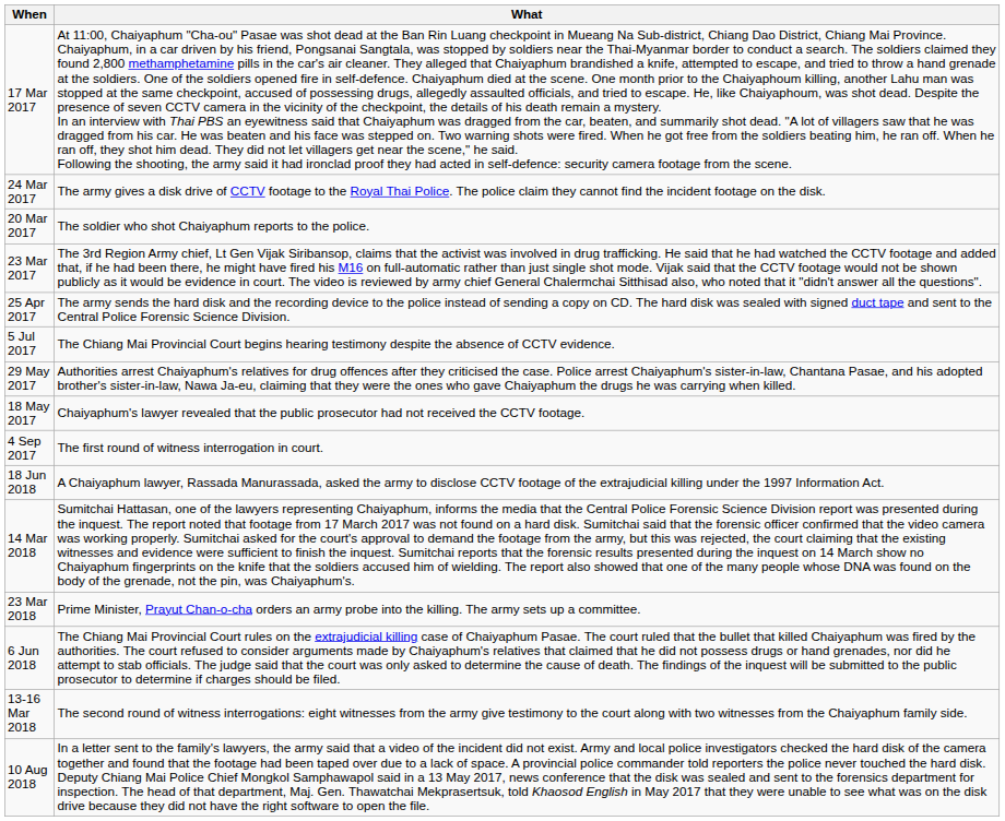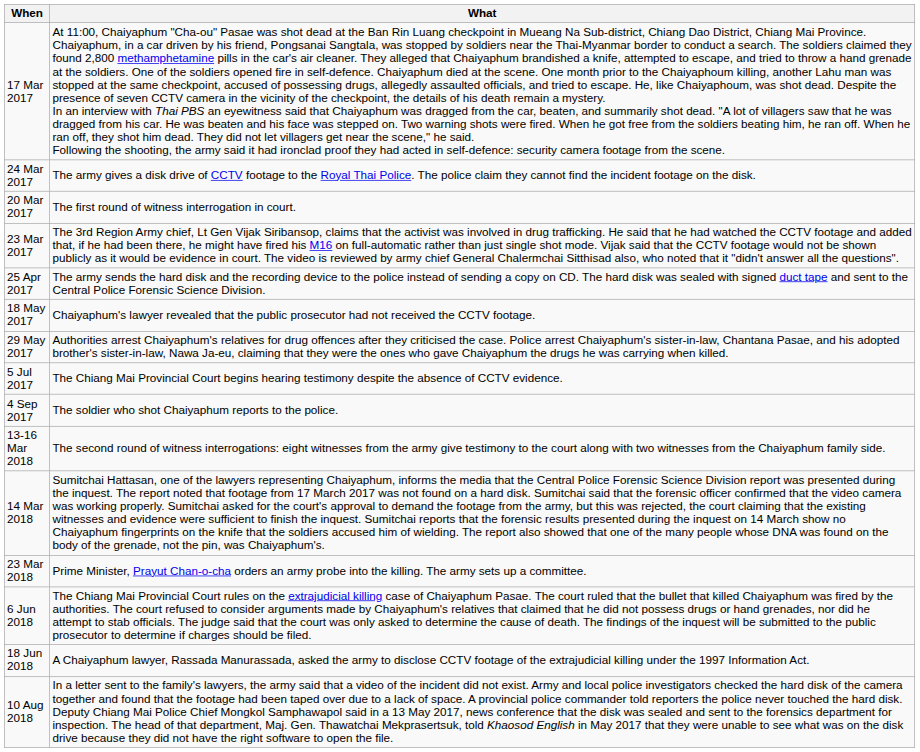 <table class = "wikitable collapsible">
 <tr>
 <th>When</th>
 <th>What</th>
 </tr>
 <tr>
 <td>17 Mar 2017</td>
 <td>At 11:00, Chaiyaphum "Cha-ou" Pasae was shot dead at the Ban Rin Luang checkpoint in Mueang Na Sub-district, Chiang Dao District, Chiang Mai Province. Chaiyaphum, in a car driven by his friend, Pongsanai Sangtala, was stopped by soldiers near the Thai-Myanmar border to conduct a search. The soldiers claimed they found 2,800 <a href='#'>methamphetamine</a> pills in the car's air cleaner. They alleged that Chaiyaphum brandished a knife, attempted to escape, and tried to throw a hand grenade at the soldiers. One of the soldiers opened fire in self-defence. Chaiyaphum died at the scene. One month prior to the Chaiyaphoum killing, another Lahu man was stopped at the same checkpoint, accused of possessing drugs, allegedly assaulted officials, and tried to escape. He, like Chaiyaphoum, was shot dead. Despite the presence of seven CCTV camera in the vicinity of the checkpoint, the details of his death remain a mystery.<br>In an interview with <em>Thai PBS</em> an eyewitness said that Chaiyaphum was dragged from the car, beaten, and summarily shot dead. "A lot of villagers saw that he was dragged from his car. He was beaten and his face was stepped on. Two warning shots were fired. When he got free from the soldiers beating him, he ran off. When he ran off, they shot him dead. They did not let villagers get near the scene," he said.<br>Following the shooting, the army said it had ironclad proof they had acted in self-defence: security camera footage from the scene.</td>
 </tr>
 <tr>
 <td>24 Mar 2017</td>
 <td>The army gives a disk drive of <a href='#'>CCTV</a> footage to the <a href='#'>Royal Thai Police</a>. The police claim they cannot find the incident footage on the disk.</td>
 </tr>
 <tr>
 <td>20 Mar 2017</td>
-<td>The soldier who shot Chaiyaphum reports to the police.</td>
+<td>The first round of witness interrogation in court.</td>
 </tr>
 <tr>
 <td>23 Mar 2017</td>
 <td>The 3rd Region Army chief, Lt Gen Vijak Siribansop, claims that the activist was involved in drug trafficking. He said that he had watched the CCTV footage and added that, if he had been there, he might have fired his <a href='#'>M16</a> on full-automatic rather than just single shot mode. Vijak said that the CCTV footage would not be shown publicly as it would be evidence in court. The video is reviewed by army chief General Chalermchai Sitthisad also, who noted that it "didn't answer all the questions".</td>
 </tr>
 <tr>
 <td>25 Apr 2017</td>
 <td>The army sends the hard disk and the recording device to the police instead of sending a copy on CD. The hard disk was sealed with signed <a href='#'>duct tape</a> and sent to the Central Police Forensic Science Division.</td>
 </tr>
 <tr>
-<td>5 Jul 2017</td>
-<td>The Chiang Mai Provincial Court begins hearing testimony despite the absence of CCTV evidence.</td>
+<td>18 May 2017</td>
+<td>Chaiyaphum's lawyer revealed that the public prosecutor had not received the CCTV footage.</td>
 </tr>
 <tr>
 <td>29 May 2017</td>
 <td>Authorities arrest Chaiyaphum's relatives for drug offences after they criticised the case. Police arrest Chaiyaphum's sister-in-law, Chantana Pasae, and his adopted brother's sister-in-law, Nawa Ja-eu, claiming that they were the ones who gave Chaiyaphum the drugs he was carrying when killed.</td>
 </tr>
 <tr>
-<td>18 May 2017</td>
-<td>Chaiyaphum's lawyer revealed that the public prosecutor had not received the CCTV footage.</td>
+<td>5 Jul 2017</td>
+<td>The Chiang Mai Provincial Court begins hearing testimony despite the absence of CCTV evidence.</td>
 </tr>
 <tr>
 <td>4 Sep 2017</td>
-<td>The first round of witness interrogation in court.</td>
+<td>The soldier who shot Chaiyaphum reports to the police.</td>
 </tr>
 <tr>
-<td>18 Jun 2018</td>
-<td>A Chaiyaphum lawyer, Rassada Manurassada, asked the army to disclose CCTV footage of the extrajudicial killing under the 1997 Information Act.</td>
+<td>13-16 Mar 2018</td>
+<td>The second round of witness interrogations: eight witnesses from the army give testimony to the court along with two witnesses from the Chaiyaphum family side.</td>
 </tr>
 <tr>
 <td>14 Mar 2018</td>
 <td>Sumitchai Hattasan, one of the lawyers representing Chaiyaphum, informs the media that the Central Police Forensic Science Division report was presented during the inquest. The report noted that footage from 17 March 2017 was not found on a hard disk. Sumitchai said that the forensic officer confirmed that the video camera was working properly. Sumitchai asked for the court's approval to demand the footage from the army, but this was rejected, the court claiming that the existing witnesses and evidence were sufficient to finish the inquest. Sumitchai reports that the forensic results presented during the inquest on 14 March show no Chaiyaphum fingerprints on the knife that the soldiers accused him of wielding. The report also showed that one of the many people whose DNA was found on the body of the grenade, not the pin, was Chaiyaphum's.</td>
 </tr>
 <tr>
 <td>23 Mar 2018</td>
 <td>Prime Minister, <a href='#'>Prayut Chan-o-cha</a> orders an army probe into the killing. The army sets up a committee.</td>
 </tr>
 <tr>
 <td>6 Jun 2018</td>
 <td>The Chiang Mai Provincial Court rules on the <a href='#'>extrajudicial killing</a> case of Chaiyaphum Pasae. The court ruled that the bullet that killed Chaiyaphum was fired by the authorities. The court refused to consider arguments made by Chaiyaphum's relatives that claimed that he did not possess drugs or hand grenades, nor did he attempt to stab officials. The judge said that the court was only asked to determine the cause of death. The findings of the inquest will be submitted to the public prosecutor to determine if charges should be filed.</td>
 </tr>
 <tr>
-<td>13-16 Mar 2018</td>
-<td>The second round of witness interrogations: eight witnesses from the army give testimony to the court along with two witnesses from the Chaiyaphum family side.</td>
+<td>18 Jun 2018</td>
+<td>A Chaiyaphum lawyer, Rassada Manurassada, asked the army to disclose CCTV footage of the extrajudicial killing under the 1997 Information Act.</td>
 </tr>
 <tr>
 <td>10 Aug 2018</td>
 <td>In a letter sent to the family's lawyers, the army said that a video of the incident did not exist. Army and local police investigators checked the hard disk of the camera together and found that the footage had been taped over due to a lack of space. A provincial police commander told reporters the police never touched the hard disk. Deputy Chiang Mai Police Chief Mongkol Samphawapol said in a 13 May 2017, news conference that the disk was sealed and sent to the forensics department for inspection. The head of that department, Maj. Gen. Thawatchai Mekprasertsuk, told <em>Khaosod English</em> in May 2017 that they were unable to see what was on the disk drive because they did not have the right software to open the file.</td>
 </tr>
 </table>
